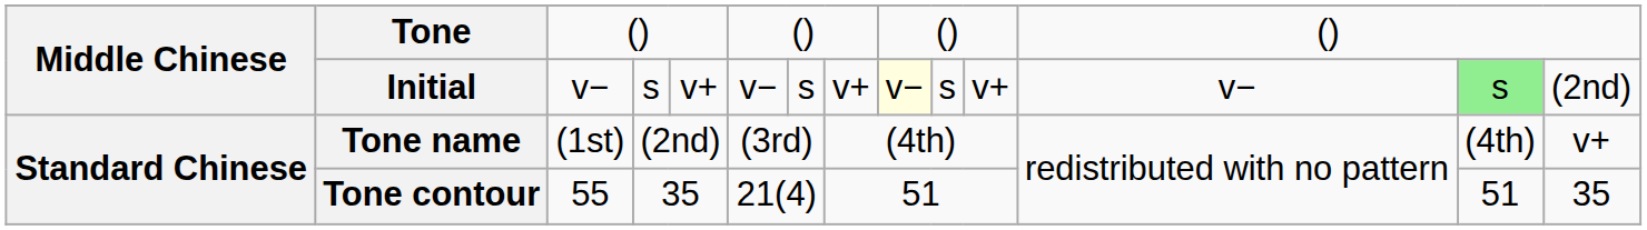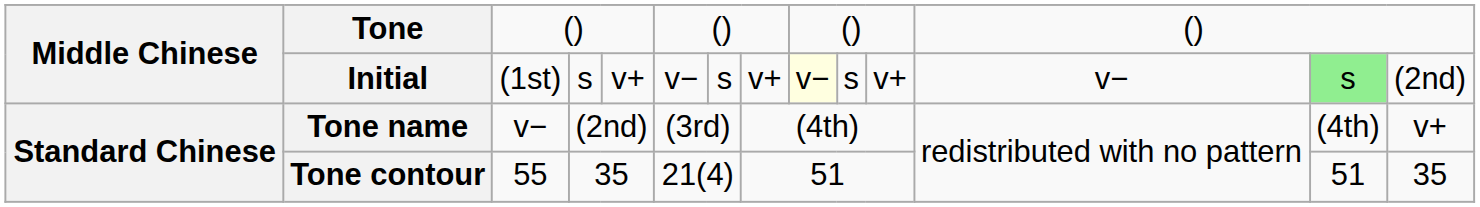 <table class=wikitable style="text-align:center; margin:1em auto 1em auto">
 <tr>
 <th rowspan="2">Middle Chinese</th>
 <th>Tone</th>
 <td colspan="3"> ()</td>
 <td colspan="3"> ()</td>
 <td colspan="3"> ()</td>
 <td colspan="3"> ()</td>
 </tr>
 <tr>
 <th>Initial</th>
-<td>v−</td>
+<td> (1st)</td>
 <td>s</td>
 <td>v+</td>
 <td>v−</td>
 <td>s</td>
 <td>v+</td>
 <td style="background: lightyellow;">v−</td>
 <td>s</td>
 <td>v+</td>
 <td>v−</td>
 <td style="background: lightgreen;">s</td>
 <td> (2nd)</td>
 </tr>
 <tr>
 <th rowspan="2">Standard Chinese</th>
 <th>Tone name</th>
-<td> (1st)</td>
+<td>v−</td>
 <td colspan="2"> (2nd)</td>
 <td colspan="2"> (3rd)</td>
 <td colspan="4"> (4th)</td>
 <td rowspan="2">redistributed with no pattern</td>
 <td> (4th)</td>
 <td>v+</td>
 </tr>
 <tr>
 <th>Tone contour</th>
 <td>55</td>
 <td colspan="2">35</td>
 <td colspan="2">21(4)</td>
 <td colspan="4">51</td>
 <td>51</td>
 <td>35</td>
 </tr>
 </table>
